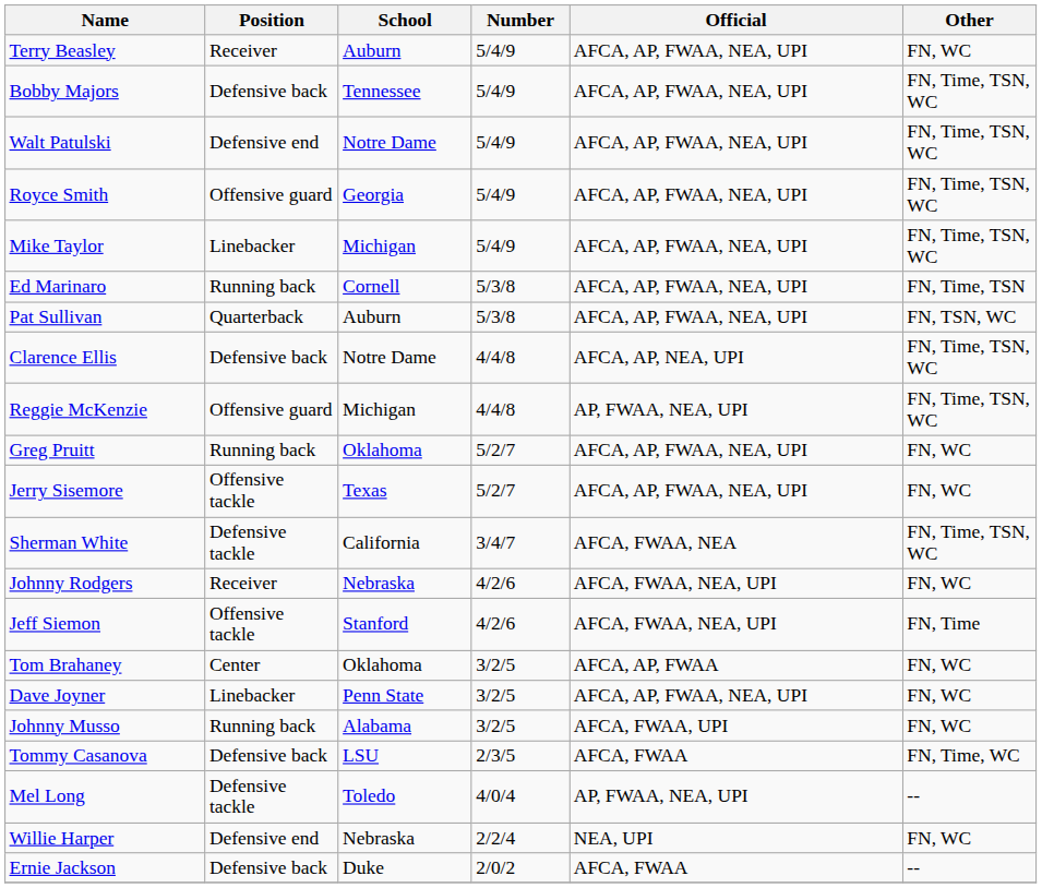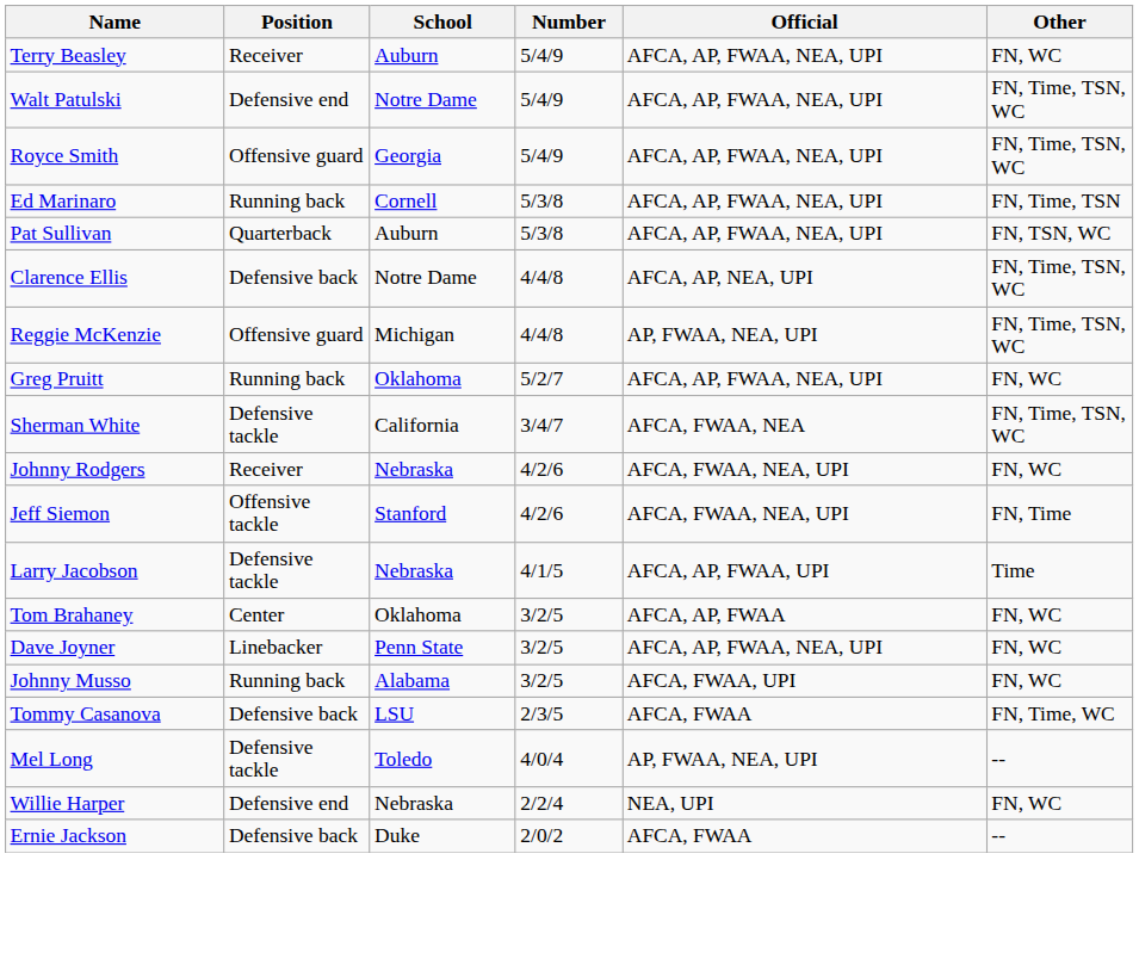 <table class="wikitable sortable">
 <tr>
 <th bgcolor="#DDDDFF" width="15%">Name</th>
 <th bgcolor="#DDDDFF" width="10%">Position</th>
 <th bgcolor="#DDDDFF" width="10%">School</th>
 <th bgcolor="#DDDDFF" width="7%">Number</th>
 <th bgcolor="#DDDDFF" width="25%">Official</th>
 <th bgcolor="#DDDDFF" width="10%">Other</th>
 </tr>
 <tr align="left">
 <td><a href='#'>Terry Beasley</a></td>
 <td>Receiver</td>
 <td><a href='#'>Auburn</a></td>
 <td>5/4/9</td>
 <td>AFCA, AP, FWAA, NEA, UPI</td>
 <td>FN, WC</td>
 </tr>
 <tr align="left">
-<td><a href='#'>Bobby Majors</a></td>
-<td>Defensive back</td>
-<td><a href='#'>Tennessee</a></td>
-<td>5/4/9</td>
-<td>AFCA, AP, FWAA, NEA, UPI</td>
-<td>FN, Time, TSN, WC</td>
-</tr>
-<tr align="left">
 <td><a href='#'>Walt Patulski</a></td>
 <td>Defensive end</td>
 <td><a href='#'>Notre Dame</a></td>
 <td>5/4/9</td>
 <td>AFCA, AP, FWAA, NEA, UPI</td>
 <td>FN, Time, TSN, WC</td>
 </tr>
 <tr align="left">
 <td><a href='#'>Royce Smith</a></td>
 <td>Offensive guard</td>
 <td><a href='#'>Georgia</a></td>
-<td>5/4/9</td>
-<td>AFCA, AP, FWAA, NEA, UPI</td>
-<td>FN, Time, TSN, WC</td>
-</tr>
-<tr align="left">
-<td><a href='#'>Mike Taylor</a></td>
-<td>Linebacker</td>
-<td><a href='#'>Michigan</a></td>
 <td>5/4/9</td>
 <td>AFCA, AP, FWAA, NEA, UPI</td>
 <td>FN, Time, TSN, WC</td>
 </tr>
 <tr align="left">
 <td><a href='#'>Ed Marinaro</a></td>
 <td>Running back</td>
 <td><a href='#'>Cornell</a></td>
 <td>5/3/8</td>
 <td>AFCA, AP, FWAA, NEA, UPI</td>
 <td>FN, Time, TSN</td>
 </tr>
 <tr align="left">
 <td><a href='#'>Pat Sullivan</a></td>
 <td>Quarterback</td>
 <td>Auburn</td>
 <td>5/3/8</td>
 <td>AFCA, AP, FWAA, NEA, UPI</td>
 <td>FN, TSN, WC</td>
 </tr>
 <tr align="left">
 <td><a href='#'>Clarence Ellis</a></td>
 <td>Defensive back</td>
 <td>Notre Dame</td>
 <td>4/4/8</td>
 <td>AFCA, AP, NEA, UPI</td>
 <td>FN, Time, TSN, WC</td>
 </tr>
 <tr align="left">
 <td><a href='#'>Reggie McKenzie</a></td>
 <td>Offensive guard</td>
 <td>Michigan</td>
 <td>4/4/8</td>
 <td>AP, FWAA, NEA, UPI</td>
 <td>FN, Time, TSN, WC</td>
 </tr>
 <tr align="left">
 <td><a href='#'>Greg Pruitt</a></td>
 <td>Running back</td>
 <td><a href='#'>Oklahoma</a></td>
 <td>5/2/7</td>
 <td>AFCA, AP, FWAA, NEA, UPI</td>
 <td>FN, WC</td>
 </tr>
 <tr align="left">
-<td><a href='#'>Jerry Sisemore</a></td>
-<td>Offensive tackle</td>
-<td><a href='#'>Texas</a></td>
-<td>5/2/7</td>
-<td>AFCA, AP, FWAA, NEA, UPI</td>
-<td>FN, WC</td>
-</tr>
-<tr align="left">
 <td><a href='#'>Sherman White</a></td>
 <td>Defensive tackle</td>
 <td>California</td>
 <td>3/4/7</td>
 <td>AFCA, FWAA, NEA</td>
 <td>FN, Time, TSN, WC</td>
 </tr>
 <tr align="left">
 <td><a href='#'>Johnny Rodgers</a></td>
 <td>Receiver</td>
 <td><a href='#'>Nebraska</a></td>
 <td>4/2/6</td>
 <td>AFCA, FWAA, NEA, UPI</td>
 <td>FN, WC</td>
 </tr>
 <tr align="left">
 <td><a href='#'>Jeff Siemon</a></td>
 <td>Offensive tackle</td>
 <td><a href='#'>Stanford</a></td>
 <td>4/2/6</td>
 <td>AFCA, FWAA, NEA, UPI</td>
 <td>FN, Time</td>
+</tr>
+<tr align="left">
+<td><a href='#'>Larry Jacobson</a></td>
+<td>Defensive tackle</td>
+<td><a href='#'>Nebraska</a></td>
+<td>4/1/5</td>
+<td>AFCA, AP, FWAA, UPI</td>
+<td>Time</td>
 </tr>
 <tr align="left">
 <td><a href='#'>Tom Brahaney</a></td>
 <td>Center</td>
 <td>Oklahoma</td>
 <td>3/2/5</td>
 <td>AFCA, AP, FWAA</td>
 <td>FN, WC</td>
 </tr>
 <tr align="left">
 <td><a href='#'>Dave Joyner</a></td>
 <td>Linebacker</td>
 <td><a href='#'>Penn State</a></td>
 <td>3/2/5</td>
 <td>AFCA, AP, FWAA, NEA, UPI</td>
 <td>FN, WC</td>
 </tr>
 <tr align="left">
 <td><a href='#'>Johnny Musso</a></td>
 <td>Running back</td>
 <td><a href='#'>Alabama</a></td>
 <td>3/2/5</td>
 <td>AFCA, FWAA, UPI</td>
 <td>FN, WC</td>
 </tr>
 <tr align="left">
 <td><a href='#'>Tommy Casanova</a></td>
 <td>Defensive back</td>
 <td><a href='#'>LSU</a></td>
 <td>2/3/5</td>
 <td>AFCA, FWAA</td>
 <td>FN, Time, WC</td>
 </tr>
 <tr align="left">
 <td><a href='#'>Mel Long</a></td>
 <td>Defensive tackle</td>
 <td><a href='#'>Toledo</a></td>
 <td>4/0/4</td>
 <td>AP, FWAA, NEA, UPI</td>
 <td>--</td>
 </tr>
 <tr align="left">
 <td><a href='#'>Willie Harper</a></td>
 <td>Defensive end</td>
 <td>Nebraska</td>
 <td>2/2/4</td>
 <td>NEA, UPI</td>
 <td>FN, WC</td>
 </tr>
 <tr align="left">
 <td><a href='#'>Ernie Jackson</a></td>
 <td>Defensive back</td>
 <td>Duke</td>
 <td>2/0/2</td>
 <td>AFCA, FWAA</td>
 <td>--</td>
 </tr>
 <tr align="left">
 </tr>
 </table>
